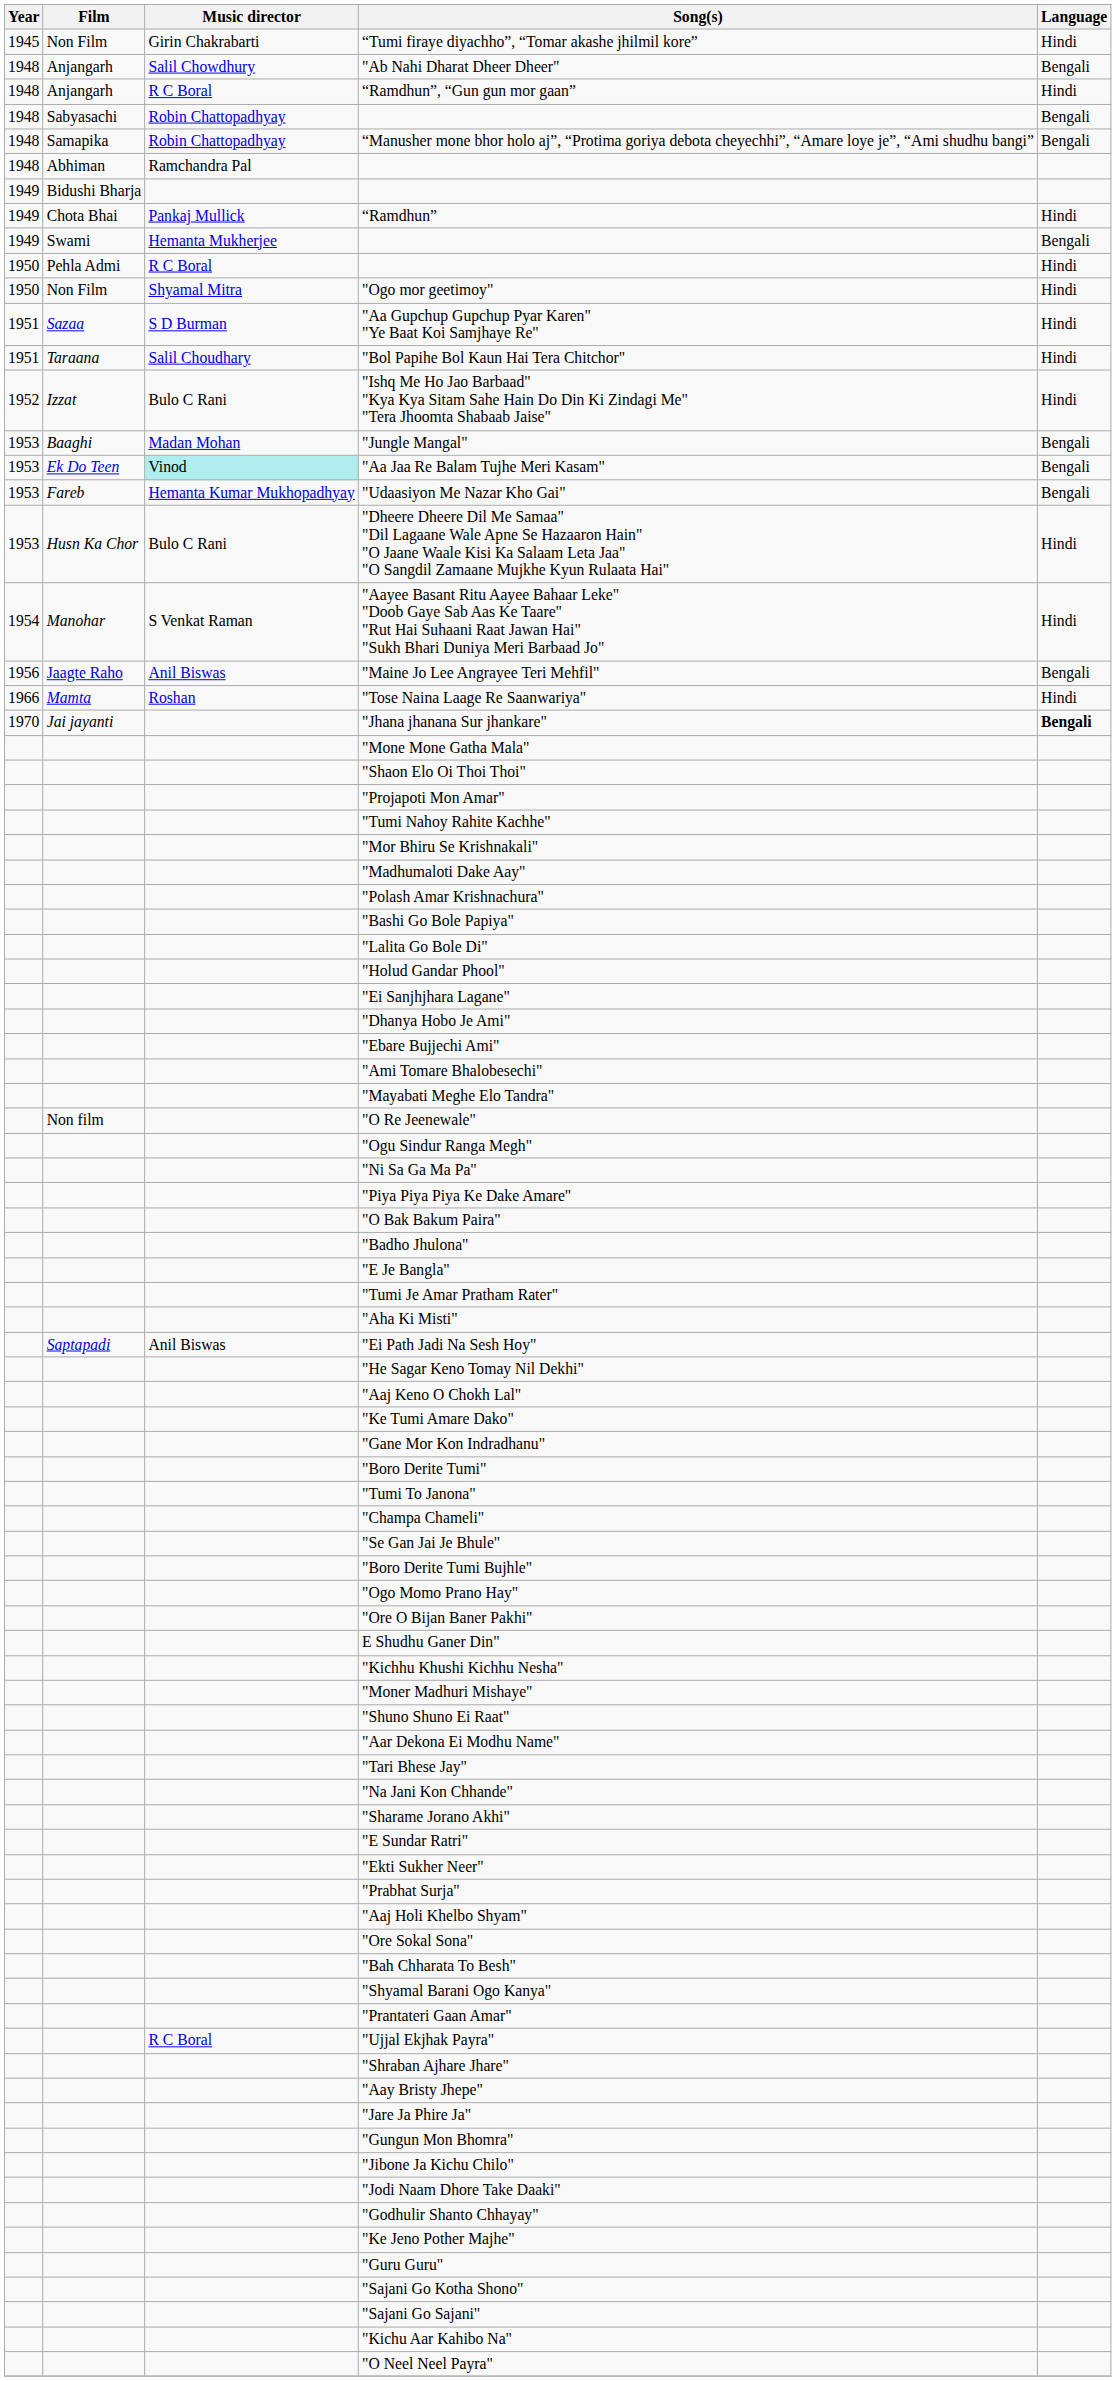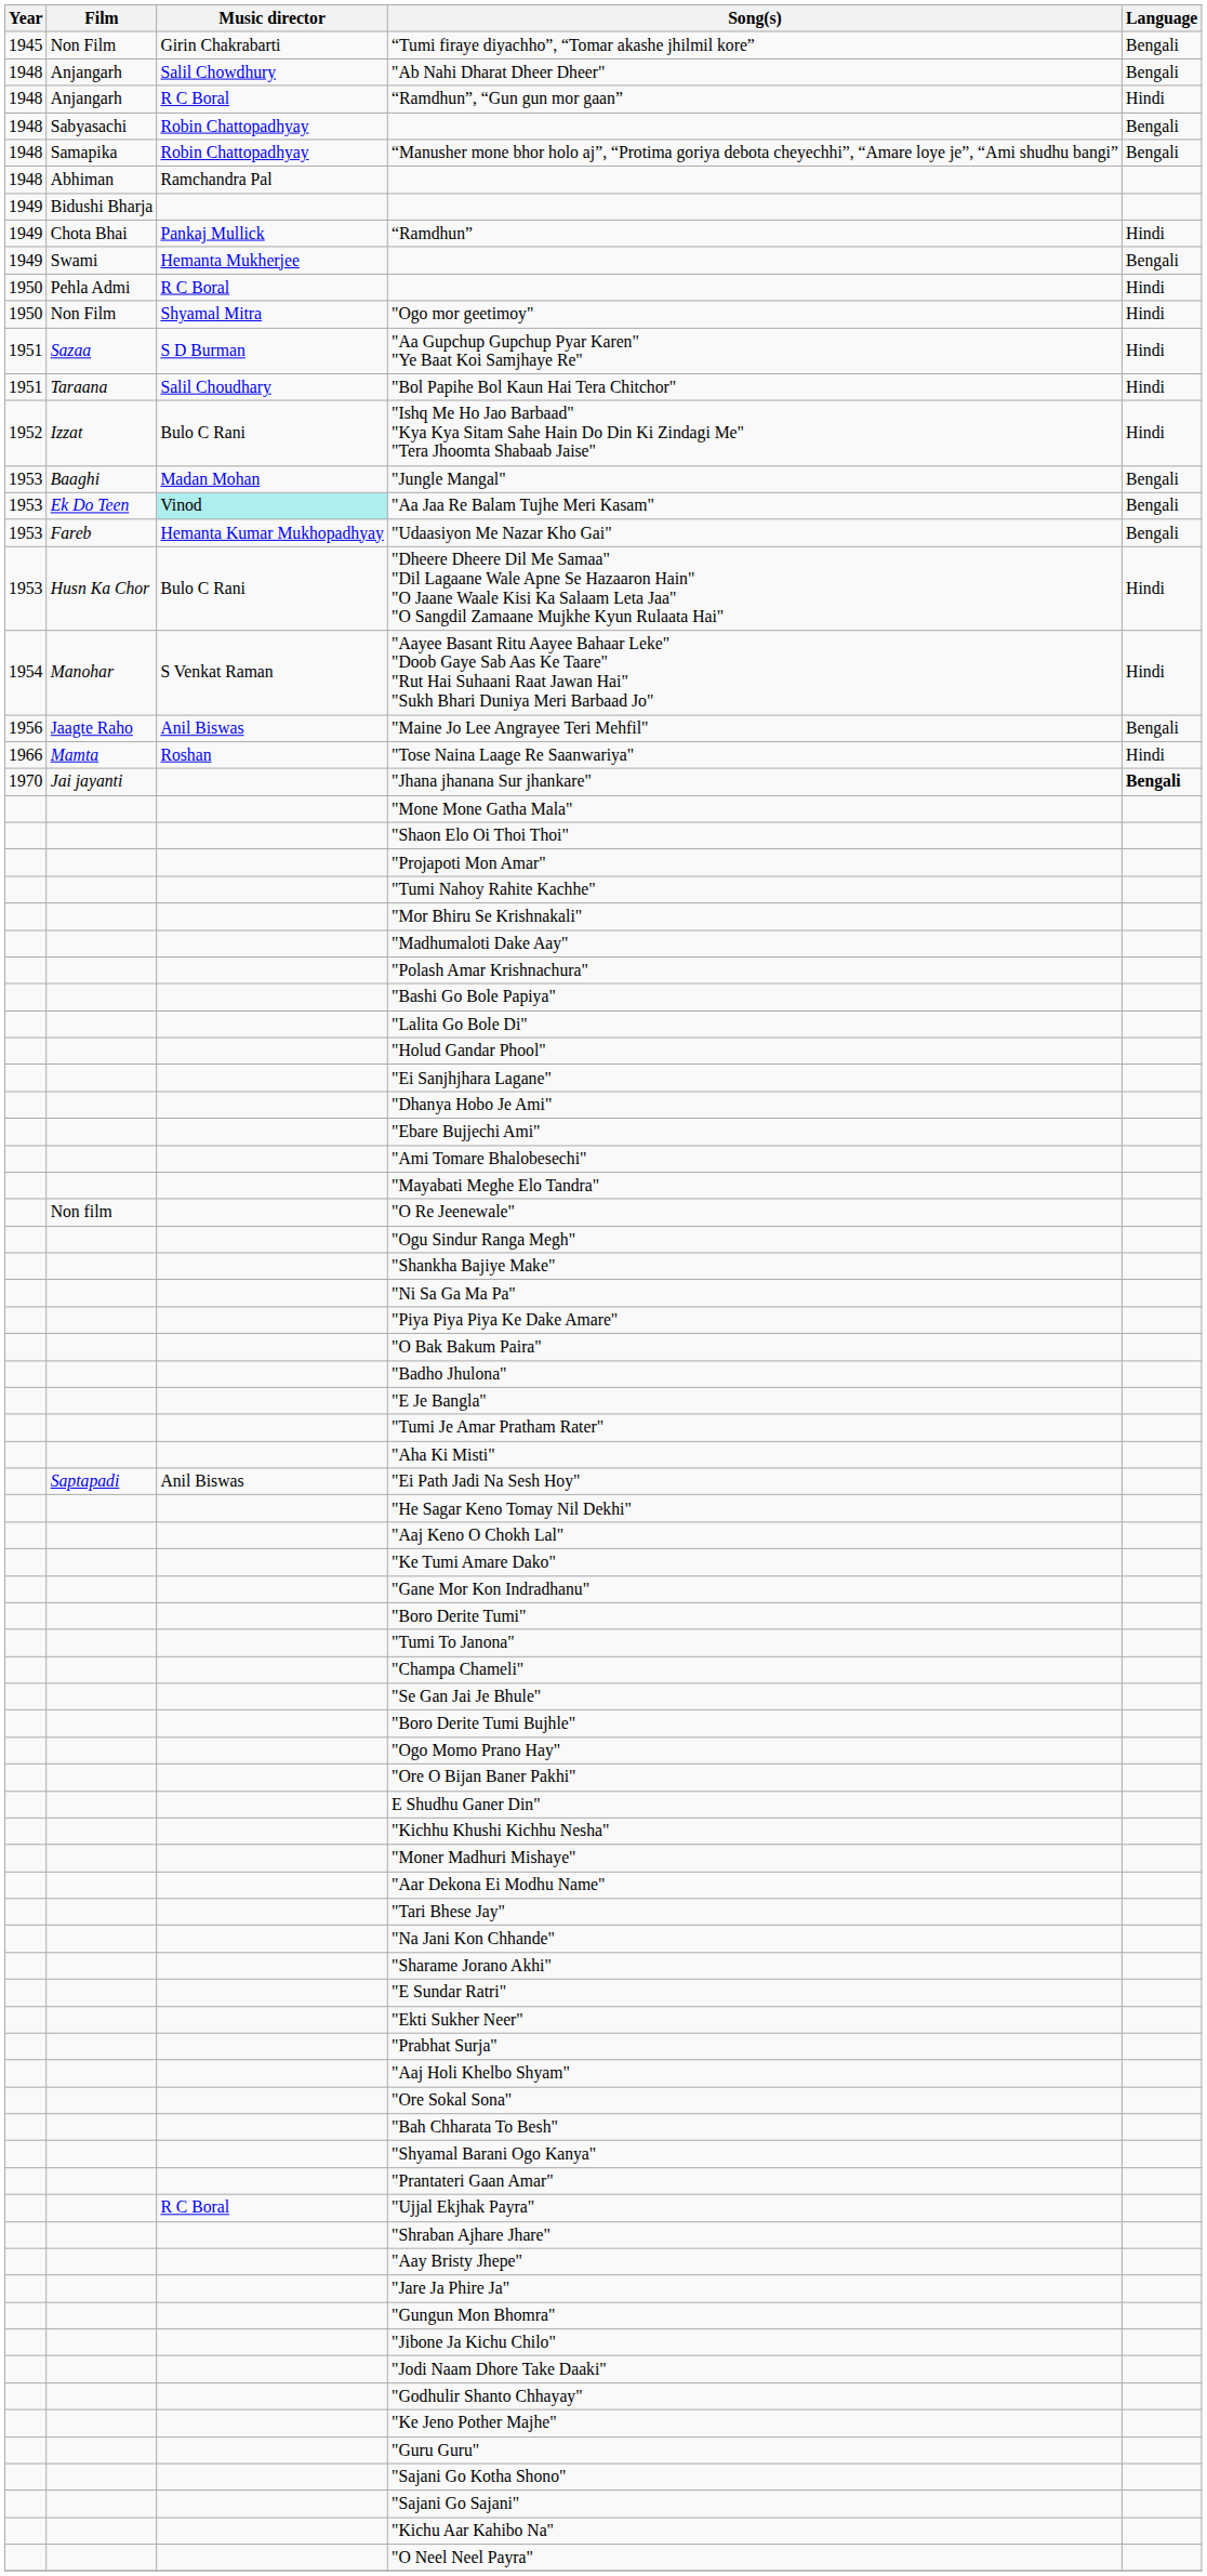 <table class="wikitable sortable">
 <tr>
 <th>Year</th>
 <th>Film</th>
 <th>Music director</th>
 <th>Song(s)</th>
 <th>Language</th>
 </tr>
 <tr>
 <td>1945</td>
 <td>Non Film</td>
 <td>Girin Chakrabarti</td>
 <td>“Tumi firaye diyachho”, “Tomar akashe jhilmil kore”</td>
-<td>Hindi</td>
+<td>Bengali</td>
 </tr>
 <tr>
 <td>1948</td>
 <td>Anjangarh</td>
 <td><a href='#'>Salil Chowdhury</a></td>
 <td>"Ab Nahi Dharat Dheer Dheer"</td>
 <td>Bengali</td>
 </tr>
 <tr>
 <td>1948</td>
 <td>Anjangarh</td>
 <td><a href='#'>R C Boral</a></td>
 <td>“Ramdhun”, “Gun gun mor gaan”</td>
 <td>Hindi</td>
 </tr>
 <tr>
 <td>1948</td>
 <td>Sabyasachi</td>
 <td><a href='#'>Robin Chattopadhyay</a></td>
 <td></td>
 <td>Bengali</td>
 </tr>
 <tr>
 <td>1948</td>
 <td>Samapika</td>
 <td><a href='#'>Robin Chattopadhyay</a></td>
 <td>“Manusher mone bhor holo aj”, “Protima goriya debota cheyechhi”, “Amare loye je”, “Ami shudhu bangi”</td>
 <td>Bengali</td>
 </tr>
 <tr>
 <td>1948</td>
 <td>Abhiman</td>
 <td>Ramchandra Pal</td>
 <td></td>
 <td></td>
 </tr>
 <tr>
 <td>1949</td>
 <td>Bidushi Bharja</td>
 <td></td>
 <td></td>
 <td></td>
 </tr>
 <tr>
 <td>1949</td>
 <td>Chota Bhai</td>
 <td><a href='#'>Pankaj Mullick</a></td>
 <td>“Ramdhun”</td>
 <td>Hindi</td>
 </tr>
 <tr>
 <td>1949</td>
 <td>Swami</td>
 <td><a href='#'>Hemanta Mukherjee</a></td>
 <td></td>
 <td>Bengali</td>
 </tr>
 <tr>
 <td>1950</td>
 <td>Pehla Admi</td>
 <td><a href='#'>R C Boral</a></td>
 <td></td>
 <td>Hindi</td>
 </tr>
 <tr>
 <td>1950</td>
 <td>Non Film</td>
 <td><a href='#'>Shyamal Mitra</a></td>
 <td>"Ogo mor geetimoy"</td>
 <td>Hindi</td>
 </tr>
 <tr>
 <td>1951</td>
 <td><em><a href='#'>Sazaa</a></em></td>
 <td><a href='#'>S D Burman</a></td>
 <td>"Aa Gupchup Gupchup Pyar Karen" <br> "Ye Baat Koi Samjhaye Re"</td>
 <td>Hindi</td>
 </tr>
 <tr>
 <td>1951</td>
 <td><em>Taraana</em></td>
 <td><a href='#'>Salil Choudhary</a></td>
 <td>"Bol Papihe Bol Kaun Hai Tera Chitchor"</td>
 <td>Hindi</td>
 </tr>
 <tr>
 <td>1952</td>
 <td><em>Izzat</em></td>
 <td>Bulo C Rani</td>
 <td>"Ishq Me Ho Jao Barbaad" <br> "Kya Kya Sitam Sahe Hain Do Din Ki Zindagi Me" <br> "Tera Jhoomta Shabaab Jaise"</td>
 <td>Hindi</td>
 </tr>
 <tr>
 <td>1953</td>
 <td><em>Baaghi</em></td>
 <td><a href='#'>Madan Mohan</a></td>
 <td>"Jungle Mangal"</td>
 <td>Bengali</td>
 </tr>
 <tr>
 <td>1953</td>
 <td><em><a href='#'>Ek Do Teen</a></em></td>
 <td style="background: paleturquoise;">Vinod</td>
 <td>"Aa Jaa Re Balam Tujhe Meri Kasam"</td>
 <td>Bengali</td>
 </tr>
 <tr>
 <td>1953</td>
 <td><em>Fareb</em></td>
 <td><a href='#'>Hemanta Kumar Mukhopadhyay</a></td>
 <td>"Udaasiyon Me Nazar Kho Gai"</td>
 <td>Bengali</td>
 </tr>
 <tr>
 <td>1953</td>
 <td><em>Husn Ka Chor</em></td>
 <td>Bulo C Rani</td>
 <td>"Dheere Dheere Dil Me Samaa" <br> "Dil Lagaane Wale Apne Se Hazaaron Hain" <br> "O Jaane Waale Kisi Ka Salaam Leta Jaa" <br> "O Sangdil Zamaane Mujkhe Kyun Rulaata Hai"</td>
 <td>Hindi</td>
 </tr>
 <tr>
 <td>1954</td>
 <td><em>Manohar</em></td>
 <td>S Venkat Raman</td>
 <td>"Aayee Basant Ritu Aayee Bahaar Leke" <br> "Doob Gaye Sab Aas Ke Taare" <br> "Rut Hai Suhaani Raat Jawan Hai" <br> "Sukh Bhari Duniya Meri Barbaad Jo"</td>
 <td>Hindi</td>
 </tr>
 <tr>
 <td>1956</td>
 <td><a href='#'>Jaagte Raho</a></td>
 <td><a href='#'>Anil Biswas</a></td>
 <td>"Maine Jo Lee Angrayee Teri Mehfil"</td>
 <td>Bengali</td>
 </tr>
 <tr>
 <td>1966</td>
 <td><em><a href='#'>Mamta</a></em></td>
 <td><a href='#'>Roshan</a></td>
 <td>"Tose Naina Laage Re Saanwariya"</td>
 <td>Hindi</td>
 </tr>
 <tr>
 <td>1970</td>
 <td><em>Jai jayanti</em></td>
 <td></td>
 <td>"Jhana jhanana Sur jhankare"</td>
 <td><strong>Bengali</strong></td>
 </tr>
 <tr>
 <td></td>
 <td></td>
 <td></td>
 <td>"Mone Mone Gatha Mala"</td>
 <td></td>
 </tr>
 <tr>
 <td></td>
 <td></td>
 <td></td>
 <td>"Shaon Elo Oi Thoi Thoi"</td>
 <td></td>
 </tr>
 <tr>
 <td></td>
 <td></td>
 <td></td>
 <td>"Projapoti Mon Amar"</td>
 <td></td>
 </tr>
 <tr>
 <td></td>
 <td></td>
 <td></td>
 <td>"Tumi Nahoy Rahite Kachhe"</td>
 <td></td>
 </tr>
 <tr>
 <td></td>
 <td></td>
 <td></td>
 <td>"Mor Bhiru Se Krishnakali"</td>
 <td></td>
 </tr>
 <tr>
 <td></td>
 <td></td>
 <td></td>
 <td>"Madhumaloti Dake Aay"</td>
 <td></td>
 </tr>
 <tr>
 <td></td>
 <td></td>
 <td></td>
 <td>"Polash Amar Krishnachura"</td>
 <td></td>
 </tr>
 <tr>
 <td></td>
 <td></td>
 <td></td>
 <td>"Bashi Go Bole Papiya"</td>
 <td></td>
 </tr>
 <tr>
 <td></td>
 <td></td>
 <td></td>
 <td>"Lalita Go Bole Di"</td>
 <td></td>
 </tr>
 <tr>
 <td></td>
 <td></td>
 <td></td>
 <td>"Holud Gandar Phool"</td>
 <td></td>
 </tr>
 <tr>
 <td></td>
 <td></td>
 <td></td>
 <td>"Ei Sanjhjhara Lagane"</td>
 <td></td>
 </tr>
 <tr>
 <td></td>
 <td></td>
 <td></td>
 <td>"Dhanya Hobo Je Ami"</td>
 <td></td>
 </tr>
 <tr>
 <td></td>
 <td></td>
 <td></td>
 <td>"Ebare Bujjechi Ami"</td>
 <td></td>
 </tr>
 <tr>
 <td></td>
 <td></td>
 <td></td>
 <td>"Ami Tomare Bhalobesechi"</td>
 <td></td>
 </tr>
 <tr>
 <td></td>
 <td></td>
 <td></td>
 <td>"Mayabati Meghe Elo Tandra"</td>
 <td></td>
 </tr>
 <tr>
 <td></td>
 <td>Non film</td>
 <td></td>
 <td>"O Re Jeenewale"</td>
 <td></td>
 </tr>
 <tr>
 <td></td>
 <td></td>
 <td></td>
 <td>"Ogu Sindur Ranga Megh"</td>
 <td></td>
 </tr>
 <tr>
 <td></td>
 <td></td>
 <td></td>
+<td>"Shankha Bajiye Make"</td>
+<td></td>
+</tr>
+<tr>
+<td></td>
+<td></td>
+<td></td>
 <td>"Ni Sa Ga Ma Pa"</td>
 <td></td>
 </tr>
 <tr>
 <td></td>
 <td></td>
 <td></td>
 <td>"Piya Piya Piya Ke Dake Amare"</td>
 <td></td>
 </tr>
 <tr>
 <td></td>
 <td></td>
 <td></td>
 <td>"O Bak Bakum Paira"</td>
 <td></td>
 </tr>
 <tr>
 <td></td>
 <td></td>
 <td></td>
 <td>"Badho Jhulona"</td>
 <td></td>
 </tr>
 <tr>
 <td></td>
 <td></td>
 <td></td>
 <td>"E Je Bangla"</td>
 <td></td>
 </tr>
 <tr>
 <td></td>
 <td></td>
 <td></td>
 <td>"Tumi Je Amar Pratham Rater"</td>
 <td></td>
 </tr>
 <tr>
 <td></td>
 <td></td>
 <td></td>
 <td>"Aha Ki Misti"</td>
 <td></td>
 </tr>
 <tr>
 <td></td>
 <td><a href='#'><em>Saptapadi</em></a></td>
 <td>Anil Biswas</td>
 <td>"Ei Path Jadi Na Sesh Hoy"</td>
 <td></td>
 </tr>
 <tr>
 <td></td>
 <td></td>
 <td></td>
 <td>"He Sagar Keno Tomay Nil Dekhi"</td>
 <td></td>
 </tr>
 <tr>
 <td></td>
 <td></td>
 <td></td>
 <td>"Aaj Keno O Chokh Lal"</td>
 <td></td>
 </tr>
 <tr>
 <td></td>
 <td></td>
 <td></td>
 <td>"Ke Tumi Amare Dako"</td>
 <td></td>
 </tr>
 <tr>
 <td></td>
 <td></td>
 <td></td>
 <td>"Gane Mor Kon Indradhanu"</td>
 <td></td>
 </tr>
 <tr>
 <td></td>
 <td></td>
 <td></td>
 <td>"Boro Derite Tumi"</td>
 <td></td>
 </tr>
 <tr>
 <td></td>
 <td></td>
 <td></td>
 <td>"Tumi To Janona"</td>
 <td></td>
 </tr>
 <tr>
 <td></td>
 <td></td>
 <td></td>
 <td>"Champa Chameli"</td>
 <td></td>
 </tr>
 <tr>
 <td></td>
 <td></td>
 <td></td>
 <td>"Se Gan Jai Je Bhule"</td>
 <td></td>
 </tr>
 <tr>
 <td></td>
 <td></td>
 <td></td>
 <td>"Boro Derite Tumi Bujhle"</td>
 <td></td>
 </tr>
 <tr>
 <td></td>
 <td></td>
 <td></td>
 <td>"Ogo Momo Prano Hay"</td>
 <td></td>
 </tr>
 <tr>
 <td></td>
 <td></td>
 <td></td>
 <td>"Ore O Bijan Baner Pakhi"</td>
 <td></td>
 </tr>
 <tr>
 <td></td>
 <td></td>
 <td></td>
 <td>E Shudhu Ganer Din"</td>
 <td></td>
 </tr>
 <tr>
 <td></td>
 <td></td>
 <td></td>
 <td>"Kichhu Khushi Kichhu Nesha"</td>
 <td></td>
 </tr>
 <tr>
 <td></td>
 <td></td>
 <td></td>
 <td>"Moner Madhuri Mishaye"</td>
-<td></td>
-</tr>
-<tr>
-<td></td>
-<td></td>
-<td></td>
-<td>"Shuno Shuno Ei Raat"</td>
 <td></td>
 </tr>
 <tr>
 <td></td>
 <td></td>
 <td></td>
 <td>"Aar Dekona Ei Modhu Name"</td>
 <td></td>
 </tr>
 <tr>
 <td></td>
 <td></td>
 <td></td>
 <td>"Tari Bhese Jay"</td>
 <td></td>
 </tr>
 <tr>
 <td></td>
 <td></td>
 <td></td>
 <td>"Na Jani Kon Chhande"</td>
 <td></td>
 </tr>
 <tr>
 <td></td>
 <td></td>
 <td></td>
 <td>"Sharame Jorano Akhi"</td>
 <td></td>
 </tr>
 <tr>
 <td></td>
 <td></td>
 <td></td>
 <td>"E Sundar Ratri"</td>
 <td></td>
 </tr>
 <tr>
 <td></td>
 <td></td>
 <td></td>
 <td>"Ekti Sukher Neer"</td>
 <td></td>
 </tr>
 <tr>
 <td></td>
 <td></td>
 <td></td>
 <td>"Prabhat Surja"</td>
 <td></td>
 </tr>
 <tr>
 <td></td>
 <td></td>
 <td></td>
 <td>"Aaj Holi Khelbo Shyam"</td>
 <td></td>
 </tr>
 <tr>
 <td></td>
 <td></td>
 <td></td>
 <td>"Ore Sokal Sona"</td>
 <td></td>
 </tr>
 <tr>
 <td></td>
 <td></td>
 <td></td>
 <td>"Bah Chharata To Besh"</td>
 <td></td>
 </tr>
 <tr>
 <td></td>
 <td></td>
 <td></td>
 <td>"Shyamal Barani Ogo Kanya"</td>
 <td></td>
 </tr>
 <tr>
 <td></td>
 <td></td>
 <td></td>
 <td>"Prantateri Gaan Amar"</td>
 <td></td>
 </tr>
 <tr>
 <td></td>
 <td></td>
 <td><a href='#'>R C Boral</a></td>
 <td>"Ujjal Ekjhak Payra"</td>
 <td></td>
 </tr>
 <tr>
 <td></td>
 <td></td>
 <td></td>
 <td>"Shraban Ajhare Jhare"</td>
 <td></td>
 </tr>
 <tr>
 <td></td>
 <td></td>
 <td></td>
 <td>"Aay Bristy Jhepe"</td>
 <td></td>
 </tr>
 <tr>
 <td></td>
 <td></td>
 <td></td>
 <td>"Jare Ja Phire Ja"</td>
 <td></td>
 </tr>
 <tr>
 <td></td>
 <td></td>
 <td></td>
 <td>"Gungun Mon Bhomra"</td>
 <td></td>
 </tr>
 <tr>
 <td></td>
 <td></td>
 <td></td>
 <td>"Jibone Ja Kichu Chilo"</td>
 <td></td>
 </tr>
 <tr>
 <td></td>
 <td></td>
 <td></td>
 <td>"Jodi Naam Dhore Take Daaki"</td>
 <td></td>
 </tr>
 <tr>
 <td></td>
 <td></td>
 <td></td>
 <td>"Godhulir Shanto Chhayay"</td>
 <td></td>
 </tr>
 <tr>
 <td></td>
 <td></td>
 <td></td>
 <td>"Ke Jeno Pother Majhe"</td>
 <td></td>
 </tr>
 <tr>
 <td></td>
 <td></td>
 <td></td>
 <td>"Guru Guru"</td>
 <td></td>
 </tr>
 <tr>
 <td></td>
 <td></td>
 <td></td>
 <td>"Sajani Go Kotha Shono"</td>
 <td></td>
 </tr>
 <tr>
 <td></td>
 <td></td>
 <td></td>
 <td>"Sajani Go Sajani"</td>
 <td></td>
 </tr>
 <tr>
 <td></td>
 <td></td>
 <td></td>
 <td>"Kichu Aar Kahibo Na"</td>
 <td></td>
 </tr>
 <tr>
 <td></td>
 <td></td>
 <td></td>
 <td>"O Neel Neel Payra"</td>
 <td></td>
 </tr>
 <tr>
 </tr>
 </table>
